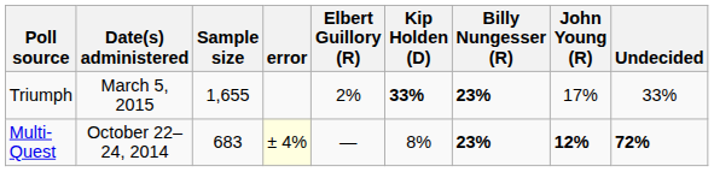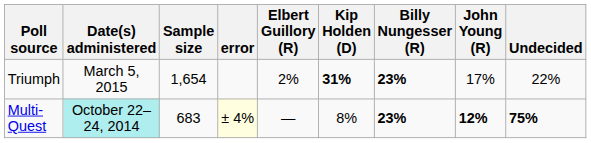 <table class="wikitable">
 <tr valign= bottom>
 <th style="width:140px;">Poll source</th>
 <th style="width:160px;">Date(s)<br>administered</th>
 <th class=small>Sample<br>size</th>
 <th><small></small><br>error</th>
 <th style="width:100px;">Elbert<br>Guillory (R)</th>
 <th style="width:100px;">Kip<br>Holden (D)</th>
 <th style="width:110px;">Billy<br>Nungesser (R)</th>
 <th style="width:100px;">John<br>Young (R)</th>
 <th style="width:40px;">Undecided</th>
 </tr>
 <tr>
 <td>Triumph</td>
 <td align=center>March 5, 2015</td>
-<td align=center>1,655</td>
+<td align=center>1,654</td>
 <td align=center></td>
 <td align=center>2%</td>
-<td><strong>33%</strong></td>
+<td><strong>31%</strong></td>
 <td><strong>23%</strong></td>
 <td align=center>17%</td>
-<td align=center>33%</td>
+<td align=center>22%</td>
 </tr>
 <tr>
 <td><a href='#'>Multi-Quest</a></td>
-<td align=center>October 22–24, 2014</td>
+<td align=center style="background: paleturquoise;">October 22–24, 2014</td>
 <td align=center>683</td>
 <td align=center style="background: lightyellow;">± 4%</td>
 <td align=center>—</td>
 <td align=center>8%</td>
 <td><strong>23%</strong></td>
 <td><strong>12%</strong></td>
-<td><strong>72%</strong></td>
+<td><strong>75%</strong></td>
 </tr>
 </table>
